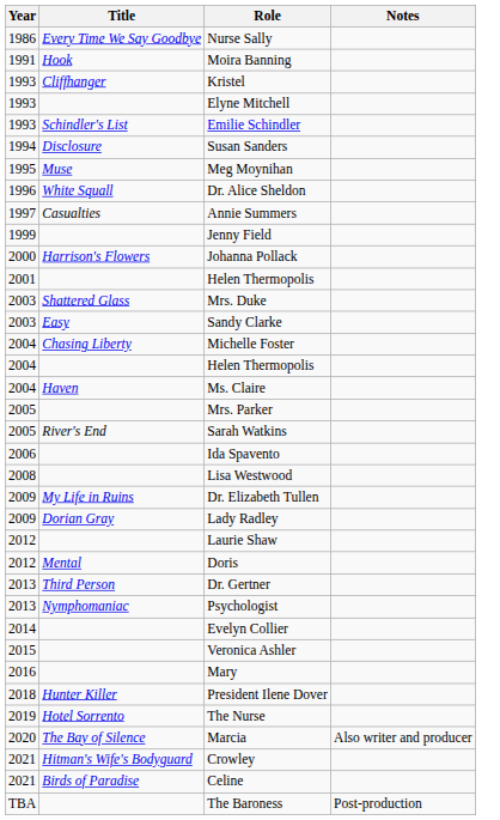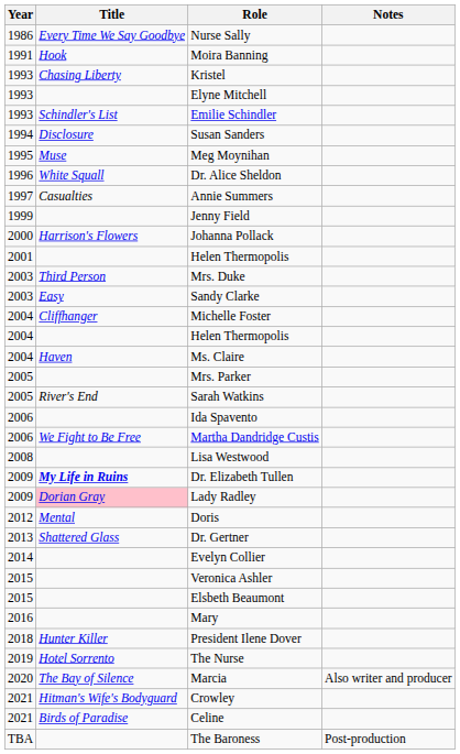 <table class="wikitable sortable">
 <tr>
 <th>Year</th>
 <th>Title</th>
 <th>Role</th>
 <th class="unsortable">Notes</th>
 </tr>
 <tr>
 <td>1986</td>
 <td><em><a href='#'>Every Time We Say Goodbye</a></em></td>
 <td>Nurse Sally</td>
 <td></td>
 </tr>
 <tr>
 <td>1991</td>
 <td><em><a href='#'>Hook</a></em></td>
 <td>Moira Banning</td>
 <td></td>
 </tr>
 <tr>
 <td>1993</td>
-<td><em><a href='#'>Cliffhanger</a></em></td>
+<td><em><a href='#'>Chasing Liberty</a></em></td>
 <td>Kristel</td>
 <td></td>
 </tr>
 <tr>
 <td>1993</td>
 <td><em></em></td>
 <td>Elyne Mitchell</td>
 <td></td>
 </tr>
 <tr>
 <td>1993</td>
 <td><em><a href='#'>Schindler's List</a></em></td>
 <td><a href='#'>Emilie Schindler</a></td>
 <td></td>
 </tr>
 <tr>
 <td>1994</td>
 <td><em><a href='#'>Disclosure</a></em></td>
 <td>Susan Sanders</td>
 <td></td>
 </tr>
 <tr>
 <td>1995</td>
 <td><em><a href='#'>Muse</a></em></td>
 <td>Meg Moynihan</td>
 <td></td>
 </tr>
 <tr>
 <td>1996</td>
 <td><em><a href='#'>White Squall</a></em></td>
 <td>Dr. Alice Sheldon</td>
 <td></td>
 </tr>
 <tr>
 <td>1997</td>
 <td><em>Casualties</em></td>
 <td>Annie Summers</td>
 <td></td>
 </tr>
 <tr>
 <td>1999</td>
 <td><em></em></td>
 <td>Jenny Field</td>
 <td></td>
 </tr>
 <tr>
 <td>2000</td>
 <td><em><a href='#'>Harrison's Flowers</a></em></td>
 <td>Johanna Pollack</td>
 <td></td>
 </tr>
 <tr>
 <td>2001</td>
 <td><em></em></td>
 <td>Helen Thermopolis</td>
 <td></td>
 </tr>
 <tr>
 <td>2003</td>
-<td><em><a href='#'>Shattered Glass</a></em></td>
+<td><em><a href='#'>Third Person</a></em></td>
 <td>Mrs. Duke</td>
 <td></td>
 </tr>
 <tr>
 <td>2003</td>
 <td><em><a href='#'>Easy</a></em></td>
 <td>Sandy Clarke</td>
 <td></td>
 </tr>
 <tr>
 <td>2004</td>
-<td><em><a href='#'>Chasing Liberty</a></em></td>
+<td><em><a href='#'>Cliffhanger</a></em></td>
 <td>Michelle Foster</td>
 <td></td>
 </tr>
 <tr>
 <td>2004</td>
 <td><em></em></td>
 <td>Helen Thermopolis</td>
 <td></td>
 </tr>
 <tr>
 <td>2004</td>
 <td><em><a href='#'>Haven</a></em></td>
 <td>Ms. Claire</td>
 <td></td>
 </tr>
 <tr>
 <td>2005</td>
 <td><em></em></td>
 <td>Mrs. Parker</td>
 <td></td>
 </tr>
 <tr>
 <td>2005</td>
 <td><em>River's End</em></td>
 <td>Sarah Watkins</td>
 <td></td>
 </tr>
 <tr>
 <td>2006</td>
 <td><em></em></td>
 <td>Ida Spavento</td>
 <td></td>
 </tr>
 <tr>
+<td>2006</td>
+<td><em><a href='#'>We Fight to Be Free</a></em></td>
+<td><a href='#'>Martha Dandridge Custis</a></td>
+<td></td>
+</tr>
+<tr>
 <td>2008</td>
 <td><em></em></td>
 <td>Lisa Westwood</td>
 <td></td>
 </tr>
 <tr>
 <td>2009</td>
-<td><em><a href='#'>My Life in Ruins</a></em></td>
+<td><strong><em><a href='#'>My Life in Ruins</a></em></strong></td>
 <td>Dr. Elizabeth Tullen</td>
 <td></td>
 </tr>
 <tr>
 <td>2009</td>
-<td><em><a href='#'>Dorian Gray</a></em></td>
+<td style="background: pink;"><em><a href='#'>Dorian Gray</a></em></td>
 <td>Lady Radley</td>
-<td></td>
-</tr>
-<tr>
-<td>2012</td>
-<td><em></em></td>
-<td>Laurie Shaw</td>
 <td></td>
 </tr>
 <tr>
 <td>2012</td>
 <td><em><a href='#'>Mental</a></em></td>
 <td>Doris</td>
 <td></td>
 </tr>
 <tr>
 <td>2013</td>
-<td><em><a href='#'>Third Person</a></em></td>
+<td><em><a href='#'>Shattered Glass</a></em></td>
 <td>Dr. Gertner</td>
-<td></td>
-</tr>
-<tr>
-<td>2013</td>
-<td><em><a href='#'>Nymphomaniac</a></em></td>
-<td>Psychologist</td>
 <td></td>
 </tr>
 <tr>
 <td>2014</td>
 <td><em></em></td>
 <td>Evelyn Collier</td>
 <td></td>
 </tr>
 <tr>
 <td>2015</td>
 <td><em></em></td>
 <td>Veronica Ashler</td>
+<td></td>
+</tr>
+<tr>
+<td>2015</td>
+<td><em></em></td>
+<td>Elsbeth Beaumont</td>
 <td></td>
 </tr>
 <tr>
 <td>2016</td>
 <td><em></em></td>
 <td>Mary</td>
 <td></td>
 </tr>
 <tr>
 <td>2018</td>
 <td><em><a href='#'>Hunter Killer</a></em></td>
 <td>President Ilene Dover</td>
 <td></td>
 </tr>
 <tr>
 <td>2019</td>
 <td><em><a href='#'>Hotel Sorrento</a></em></td>
 <td>The Nurse</td>
 <td></td>
 </tr>
 <tr>
 <td>2020</td>
 <td><em><a href='#'>The Bay of Silence</a></em></td>
 <td>Marcia</td>
 <td>Also writer and producer</td>
 </tr>
 <tr>
 <td>2021</td>
 <td><em><a href='#'>Hitman's Wife's Bodyguard</a></em></td>
 <td>Crowley</td>
 <td></td>
 </tr>
 <tr>
 <td>2021</td>
 <td><em><a href='#'>Birds of Paradise</a></em></td>
 <td>Celine</td>
 <td></td>
 </tr>
 <tr>
 <td>TBA</td>
 <td><em></em></td>
 <td>The Baroness</td>
 <td>Post-production</td>
 </tr>
 </table>
